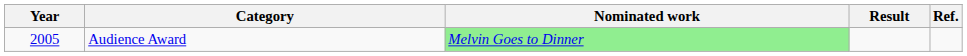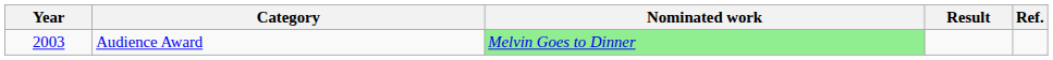 <table class=wikitable>
 <tr>
 <th scope="col" style="width:5em;">Year</th>
 <th scope="col" style="width:24em;">Category</th>
 <th scope="col" style="width:27em;">Nominated work</th>
 <th scope="col" style="width:5em;">Result</th>
 <th>Ref.</th>
 </tr>
 <tr>
-<td style="text-align:center;"><a href='#'>2005</a></td>
+<td style="text-align:center;"><a href='#'>2003</a></td>
 <td><a href='#'>Audience Award</a></td>
 <td style="background: lightgreen;"><em><a href='#'>Melvin Goes to Dinner</a></em></td>
 <td></td>
 <td style="text-align:center;"></td>
 </tr>
 </table>
